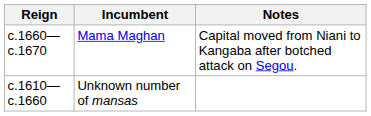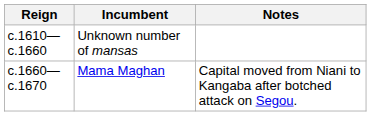 <table class="wikitable" style="width: 50%">
 <tr>
 <th width="5%">Reign</th>
 <th width="10%">Incumbent</th>
 <th width="20%">Notes</th>
 </tr>
 <tr valign="top" bgcolor="#ffffff">
+<td>c.1610—c.1660</td>
+<td>Unknown number of <em>mansas</em></td>
+<td></td>
+</tr>
+<tr valign="top" bgcolor="#ffffff">
 <td>c.1660—c.1670</td>
 <td><a href='#'>Mama Maghan</a></td>
 <td>Capital moved from Niani to Kangaba after botched attack on <a href='#'>Segou</a>.</td>
 </tr>
-<tr valign="top" bgcolor="#ffffff">
-<td>c.1610—c.1660</td>
-<td>Unknown number of <em>mansas</em></td>
-<td></td>
-</tr>
 </table>
